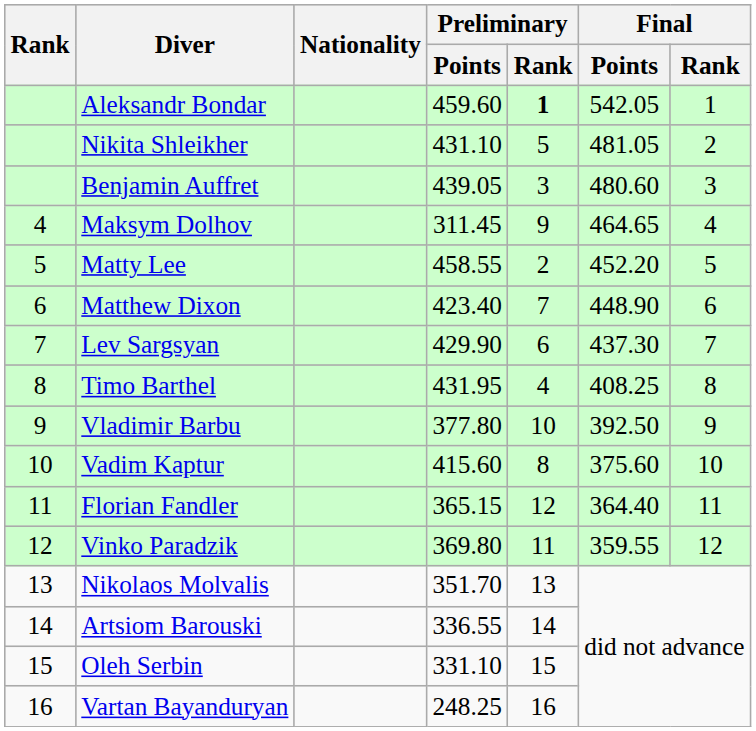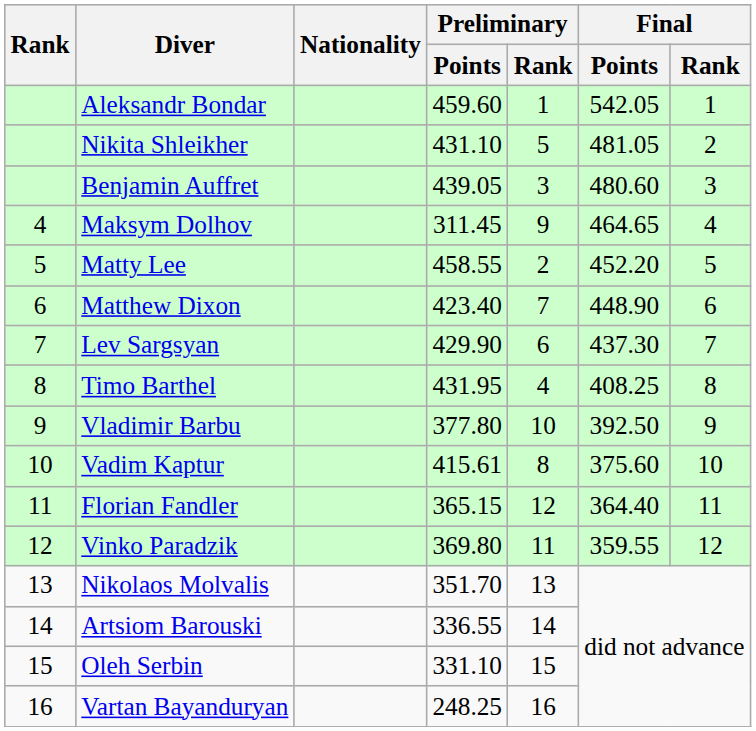 <table class="wikitable sortable" style="text-align:center">
 <tr>
 <th rowspan=2>Rank</th>
 <th rowspan=2>Diver</th>
 <th rowspan=2>Nationality</th>
 <th colspan=2>Preliminary</th>
 <th colspan=2>Final</th>
 </tr>
 <tr>
 <th>Points</th>
 <th>Rank</th>
 <th>Points</th>
 <th>Rank</th>
 </tr>
 <tr bgcolor=ccffcc>
 <td></td>
 <td align=left><a href='#'>Aleksandr Bondar</a></td>
 <td align=left></td>
 <td>459.60</td>
-<td><strong>1</strong></td>
+<td>1</td>
 <td>542.05</td>
 <td>1</td>
 </tr>
 <tr bgcolor=ccffcc>
 <td></td>
 <td align=left><a href='#'>Nikita Shleikher</a></td>
 <td align=left></td>
 <td>431.10</td>
 <td>5</td>
 <td>481.05</td>
 <td>2</td>
 </tr>
 <tr bgcolor=ccffcc>
 <td></td>
 <td align=left><a href='#'>Benjamin Auffret</a></td>
 <td align=left></td>
 <td>439.05</td>
 <td>3</td>
 <td>480.60</td>
 <td>3</td>
 </tr>
 <tr bgcolor=ccffcc>
 <td>4</td>
 <td align=left><a href='#'>Maksym Dolhov</a></td>
 <td align=left></td>
 <td>311.45</td>
 <td>9</td>
 <td>464.65</td>
 <td>4</td>
 </tr>
 <tr bgcolor=ccffcc>
 <td>5</td>
 <td align=left><a href='#'>Matty Lee</a></td>
 <td align=left></td>
 <td>458.55</td>
 <td>2</td>
 <td>452.20</td>
 <td>5</td>
 </tr>
 <tr bgcolor=ccffcc>
 <td>6</td>
 <td align=left><a href='#'>Matthew Dixon</a></td>
 <td align=left></td>
 <td>423.40</td>
 <td>7</td>
 <td>448.90</td>
 <td>6</td>
 </tr>
 <tr bgcolor=ccffcc>
 <td>7</td>
 <td align=left><a href='#'>Lev Sargsyan</a></td>
 <td align=left></td>
 <td>429.90</td>
 <td>6</td>
 <td>437.30</td>
 <td>7</td>
 </tr>
 <tr bgcolor=ccffcc>
 <td>8</td>
 <td align=left><a href='#'>Timo Barthel</a></td>
 <td align=left></td>
 <td>431.95</td>
 <td>4</td>
 <td>408.25</td>
 <td>8</td>
 </tr>
 <tr bgcolor=ccffcc>
 <td>9</td>
 <td align=left><a href='#'>Vladimir Barbu</a></td>
 <td align=left></td>
 <td>377.80</td>
 <td>10</td>
 <td>392.50</td>
 <td>9</td>
 </tr>
 <tr bgcolor=ccffcc>
 <td>10</td>
 <td align=left><a href='#'>Vadim Kaptur</a></td>
 <td align=left></td>
-<td>415.60</td>
+<td>415.61</td>
 <td>8</td>
 <td>375.60</td>
 <td>10</td>
 </tr>
 <tr bgcolor=ccffcc>
 <td>11</td>
 <td align=left><a href='#'>Florian Fandler</a></td>
 <td align=left></td>
 <td>365.15</td>
 <td>12</td>
 <td>364.40</td>
 <td>11</td>
 </tr>
 <tr bgcolor=ccffcc>
 <td>12</td>
 <td align=left><a href='#'>Vinko Paradzik</a></td>
 <td align=left></td>
 <td>369.80</td>
 <td>11</td>
 <td>359.55</td>
 <td>12</td>
 </tr>
 <tr>
 <td>13</td>
 <td align=left><a href='#'>Nikolaos Molvalis</a></td>
 <td align=left></td>
 <td>351.70</td>
 <td>13</td>
 <td colspan=2 rowspan=4>did not advance</td>
 </tr>
 <tr>
 <td>14</td>
 <td align=left><a href='#'>Artsiom Barouski</a></td>
 <td align=left></td>
 <td>336.55</td>
 <td>14</td>
 </tr>
 <tr>
 <td>15</td>
 <td align=left><a href='#'>Oleh Serbin</a></td>
 <td align=left></td>
 <td>331.10</td>
 <td>15</td>
 </tr>
 <tr>
 <td>16</td>
 <td align=left><a href='#'>Vartan Bayanduryan</a></td>
 <td align=left></td>
 <td>248.25</td>
 <td>16</td>
 </tr>
 </table>
